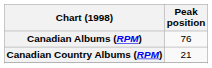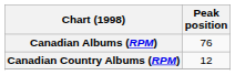 <table class="wikitable sortable plainrowheaders" style="text-align:center">
 <tr>
 <th scope="col">Chart (1998)</th>
 <th scope="col">Peak<br>position</th>
 </tr>
 <tr>
 <th scope="row">Canadian Albums (<em><a href='#'>RPM</a></em>)</th>
 <td>76</td>
 </tr>
 <tr>
 <th scope="row">Canadian Country Albums (<em><a href='#'>RPM</a></em>)</th>
-<td>21</td>
+<td>12</td>
 </tr>
 <tr>
 </tr>
 <tr>
 </tr>
 </table>
